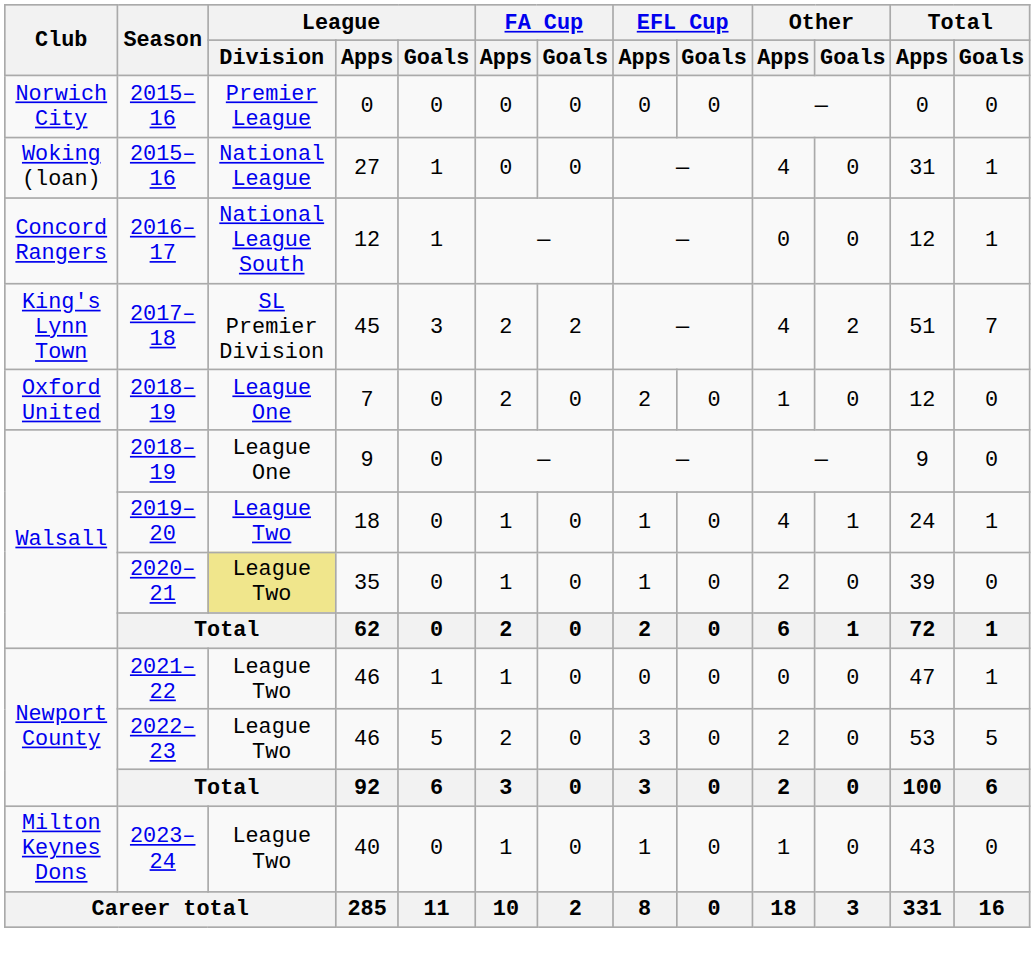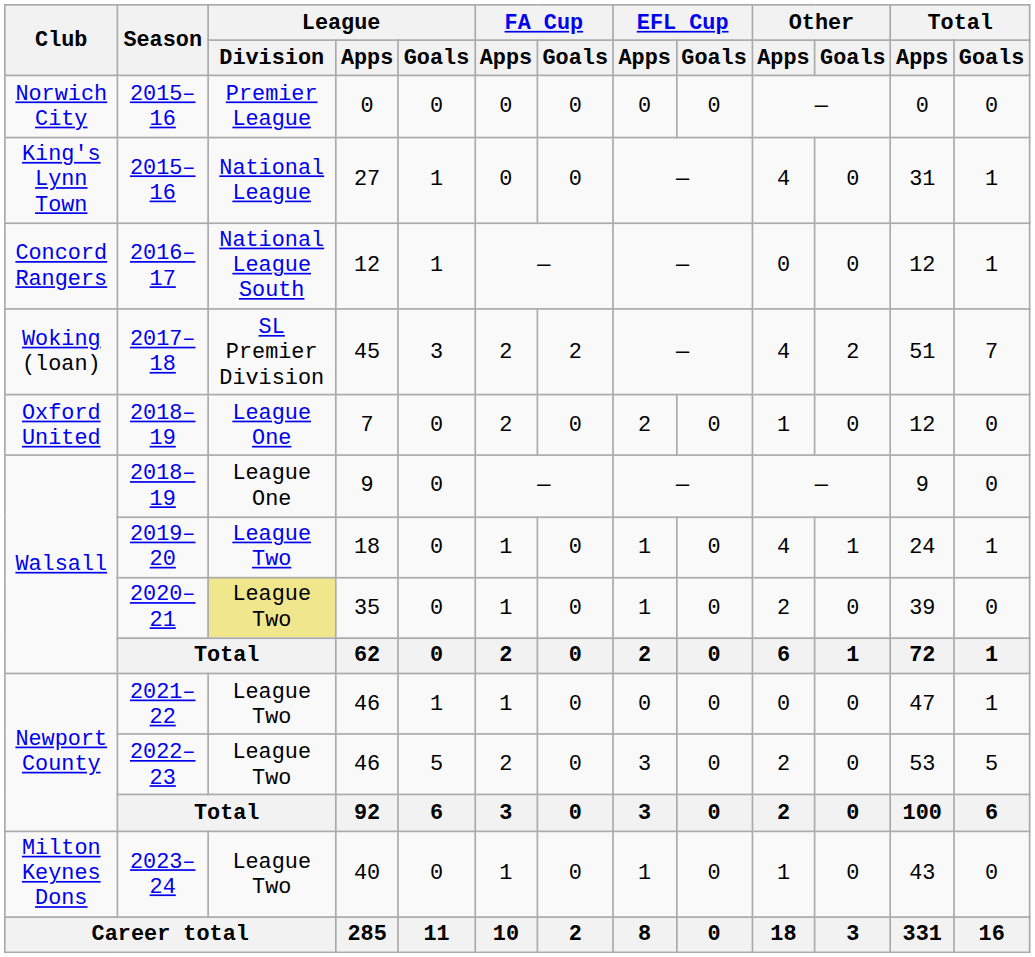 <table class="wikitable" style="text-align: center">
 <tr>
 <th rowspan="2">Club</th>
 <th rowspan="2">Season</th>
 <th colspan="3">League</th>
 <th colspan="2"><a href='#'>FA Cup</a></th>
 <th colspan="2"><a href='#'>EFL Cup</a></th>
 <th colspan="2">Other</th>
 <th colspan="2">Total</th>
 </tr>
 <tr>
 <th>Division</th>
 <th>Apps</th>
 <th>Goals</th>
 <th>Apps</th>
 <th>Goals</th>
 <th>Apps</th>
 <th>Goals</th>
 <th>Apps</th>
 <th>Goals</th>
 <th>Apps</th>
 <th>Goals</th>
 </tr>
 <tr>
 <td><a href='#'>Norwich City</a></td>
 <td><a href='#'>2015–16</a></td>
 <td><a href='#'>Premier League</a></td>
 <td>0</td>
 <td>0</td>
 <td>0</td>
 <td>0</td>
 <td>0</td>
 <td>0</td>
 <td colspan="2">—</td>
 <td>0</td>
 <td>0</td>
 </tr>
 <tr>
-<td><a href='#'>Woking</a> (loan)</td>
+<td><a href='#'>King's Lynn Town</a></td>
 <td><a href='#'>2015–16</a></td>
 <td><a href='#'>National League</a></td>
 <td>27</td>
 <td>1</td>
 <td>0</td>
 <td>0</td>
 <td colspan="2">—</td>
 <td>4</td>
 <td>0</td>
 <td>31</td>
 <td>1</td>
 </tr>
 <tr>
 <td><a href='#'>Concord Rangers</a></td>
 <td><a href='#'>2016–17</a></td>
 <td><a href='#'>National League South</a></td>
 <td>12</td>
 <td>1</td>
 <td colspan="2">—</td>
 <td colspan="2">—</td>
 <td>0</td>
 <td>0</td>
 <td>12</td>
 <td>1</td>
 </tr>
 <tr>
-<td><a href='#'>King's Lynn Town</a></td>
+<td><a href='#'>Woking</a> (loan)</td>
 <td><a href='#'>2017–18</a></td>
 <td><a href='#'>SL</a> Premier Division</td>
 <td>45</td>
 <td>3</td>
 <td>2</td>
 <td>2</td>
 <td colspan="2">—</td>
 <td>4</td>
 <td>2</td>
 <td>51</td>
 <td>7</td>
 </tr>
 <tr>
 <td><a href='#'>Oxford United</a></td>
 <td><a href='#'>2018–19</a></td>
 <td><a href='#'>League One</a></td>
 <td>7</td>
 <td>0</td>
 <td>2</td>
 <td>0</td>
 <td>2</td>
 <td>0</td>
 <td>1</td>
 <td>0</td>
 <td>12</td>
 <td>0</td>
 </tr>
 <tr>
 <td rowspan="4"><a href='#'>Walsall</a></td>
 <td><a href='#'>2018–19</a></td>
 <td>League One</td>
 <td>9</td>
 <td>0</td>
 <td colspan="2">—</td>
 <td colspan="2">—</td>
 <td colspan="2">—</td>
 <td>9</td>
 <td>0</td>
 </tr>
 <tr>
 <td><a href='#'>2019–20</a></td>
 <td><a href='#'>League Two</a></td>
 <td>18</td>
 <td>0</td>
 <td>1</td>
 <td>0</td>
 <td>1</td>
 <td>0</td>
 <td>4</td>
 <td>1</td>
 <td>24</td>
 <td>1</td>
 </tr>
 <tr>
 <td><a href='#'>2020–21</a></td>
 <td style="background: khaki;">League Two</td>
 <td>35</td>
 <td>0</td>
 <td>1</td>
 <td>0</td>
 <td>1</td>
 <td>0</td>
 <td>2</td>
 <td>0</td>
 <td>39</td>
 <td>0</td>
 </tr>
 <tr>
 <th colspan="2">Total</th>
 <th>62</th>
 <th>0</th>
 <th>2</th>
 <th>0</th>
 <th>2</th>
 <th>0</th>
 <th>6</th>
 <th>1</th>
 <th>72</th>
 <th>1</th>
 </tr>
 <tr>
 <td rowspan="3"><a href='#'>Newport County</a></td>
 <td><a href='#'>2021–22</a></td>
 <td>League Two</td>
 <td>46</td>
 <td>1</td>
 <td>1</td>
 <td>0</td>
 <td>0</td>
 <td>0</td>
 <td>0</td>
 <td>0</td>
 <td>47</td>
 <td>1</td>
 </tr>
 <tr>
 <td><a href='#'>2022–23</a></td>
 <td>League Two</td>
 <td>46</td>
 <td>5</td>
 <td>2</td>
 <td>0</td>
 <td>3</td>
 <td>0</td>
 <td>2</td>
 <td>0</td>
 <td>53</td>
 <td>5</td>
 </tr>
 <tr>
 <th colspan="2">Total</th>
 <th>92</th>
 <th>6</th>
 <th>3</th>
 <th>0</th>
 <th>3</th>
 <th>0</th>
 <th>2</th>
 <th>0</th>
 <th>100</th>
 <th>6</th>
 </tr>
 <tr>
 <td><a href='#'>Milton Keynes Dons</a></td>
 <td><a href='#'>2023–24</a></td>
 <td>League Two</td>
 <td>40</td>
 <td>0</td>
 <td>1</td>
 <td>0</td>
 <td>1</td>
 <td>0</td>
 <td>1</td>
 <td>0</td>
 <td>43</td>
 <td>0</td>
 </tr>
 <tr>
 <th colspan="3">Career total</th>
 <th>285</th>
 <th>11</th>
 <th>10</th>
 <th>2</th>
 <th>8</th>
 <th>0</th>
 <th>18</th>
 <th>3</th>
 <th>331</th>
 <th>16</th>
 </tr>
 </table>
